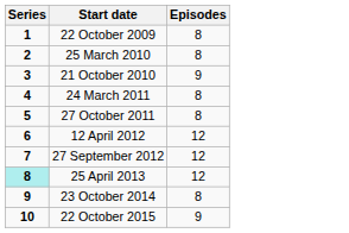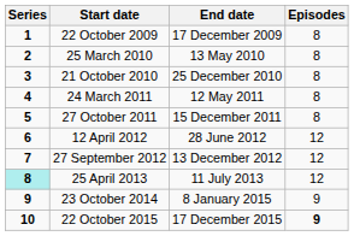 <table class="wikitable" style="text-align:center;">
 <tr>
 <th>Series</th>
 <th>Start date</th>
+<th>End date</th>
 <th>Episodes</th>
 </tr>
 <tr>
 <td><strong>1</strong></td>
 <td>22 October 2009</td>
+<td>17 December 2009</td>
 <td>8</td>
 </tr>
 <tr>
 <td><strong>2</strong></td>
 <td>25 March 2010</td>
+<td>13 May 2010</td>
 <td>8</td>
 </tr>
 <tr>
 <td><strong>3</strong></td>
 <td>21 October 2010</td>
-<td>9</td>
+<td>25 December 2010</td>
+<td>8</td>
 </tr>
 <tr>
 <td><strong>4</strong></td>
 <td>24 March 2011</td>
+<td>12 May 2011</td>
 <td>8</td>
 </tr>
 <tr>
 <td><strong>5</strong></td>
 <td>27 October 2011</td>
+<td>15 December 2011</td>
 <td>8</td>
 </tr>
 <tr>
 <td><strong>6</strong></td>
 <td>12 April 2012</td>
+<td>28 June 2012</td>
 <td>12</td>
 </tr>
 <tr>
 <td><strong>7</strong></td>
 <td>27 September 2012</td>
+<td>13 December 2012</td>
 <td>12</td>
 </tr>
 <tr>
 <td style="background: paleturquoise;"><strong>8</strong></td>
 <td>25 April 2013</td>
+<td>11 July 2013</td>
 <td>12</td>
 </tr>
 <tr>
 <td><strong>9</strong></td>
 <td>23 October 2014</td>
-<td>8</td>
+<td>8 January 2015</td>
+<td>9</td>
 </tr>
 <tr>
 <td><strong>10</strong></td>
 <td>22 October 2015</td>
-<td>9</td>
+<td>17 December 2015</td>
+<td><strong>9</strong></td>
 </tr>
 </table>
